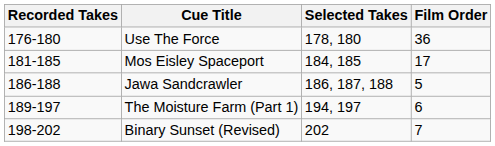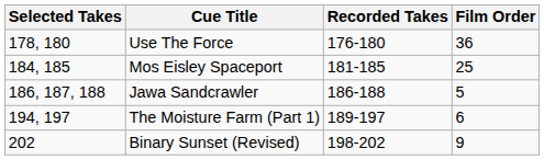 <table class="wikitable">
 <tr>
+<th>Selected Takes</th>
+<th>Cue Title</th>
 <th>Recorded Takes</th>
-<th>Cue Title</th>
-<th>Selected Takes</th>
 <th>Film Order</th>
 </tr>
 <tr>
+<td>178, 180</td>
+<td>Use The Force</td>
 <td>176-180</td>
-<td>Use The Force</td>
-<td>178, 180</td>
 <td>36</td>
 </tr>
 <tr>
+<td>184, 185</td>
+<td>Mos Eisley Spaceport</td>
 <td>181-185</td>
-<td>Mos Eisley Spaceport</td>
-<td>184, 185</td>
-<td>17</td>
+<td>25</td>
 </tr>
 <tr>
+<td>186, 187, 188</td>
+<td>Jawa Sandcrawler</td>
 <td>186-188</td>
-<td>Jawa Sandcrawler</td>
-<td>186, 187, 188</td>
 <td>5</td>
 </tr>
 <tr>
+<td>194, 197</td>
+<td>The Moisture Farm (Part 1)</td>
 <td>189-197</td>
-<td>The Moisture Farm (Part 1)</td>
-<td>194, 197</td>
 <td>6</td>
 </tr>
 <tr>
+<td>202</td>
+<td>Binary Sunset (Revised)</td>
 <td>198-202</td>
-<td>Binary Sunset (Revised)</td>
-<td>202</td>
-<td>7</td>
+<td>9</td>
 </tr>
 </table>
